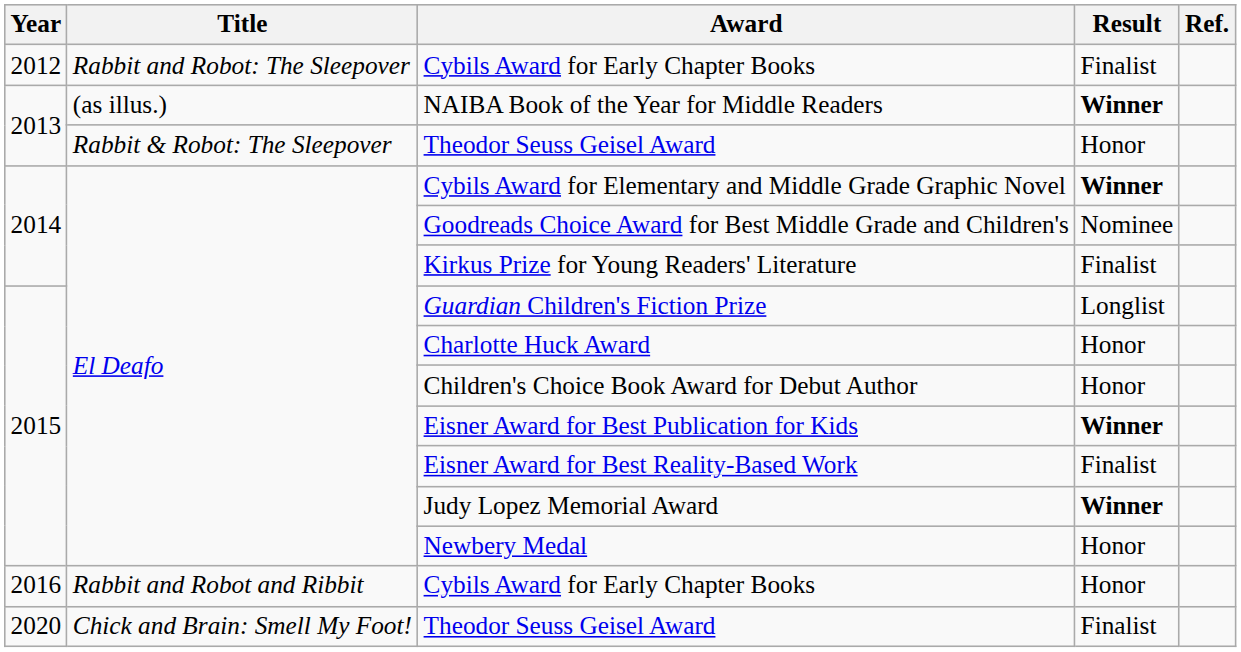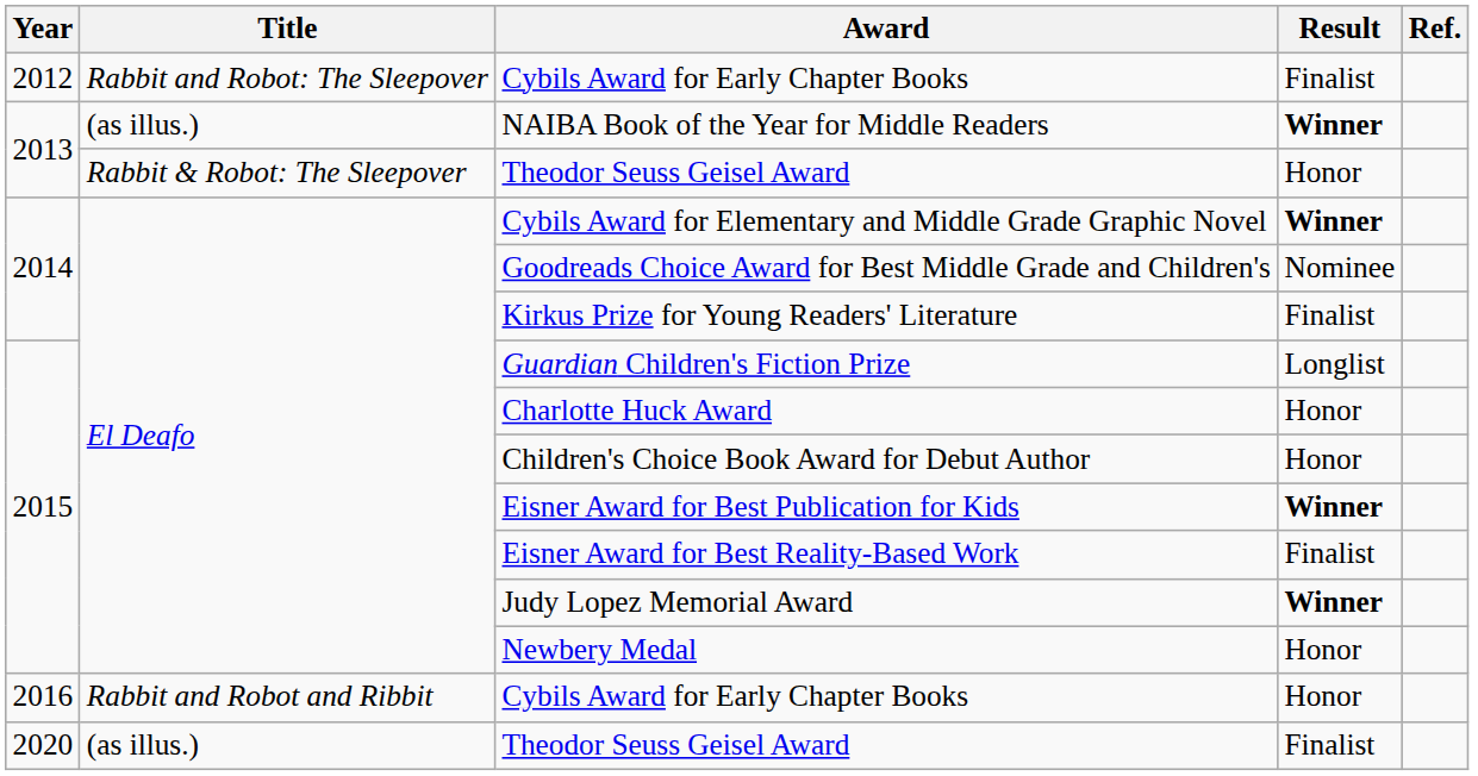 <table class="wikitable sortable mw-collapsible">
 <tr>
 <th>Year</th>
 <th>Title</th>
 <th>Award</th>
 <th>Result</th>
 <th>Ref.</th>
 </tr>
 <tr>
 <td>2012</td>
 <td><em>Rabbit and Robot: The Sleepover</em></td>
 <td><a href='#'>Cybils Award</a> for Early Chapter Books</td>
 <td>Finalist</td>
 <td></td>
 </tr>
 <tr>
 <td rowspan="2">2013</td>
 <td><em></em> (as illus.)</td>
 <td>NAIBA Book of the Year for Middle Readers</td>
 <td><strong>Winner</strong></td>
 <td></td>
 </tr>
 <tr>
 <td><em>Rabbit & Robot: The Sleepover</em></td>
 <td><a href='#'>Theodor Seuss Geisel Award</a></td>
 <td>Honor</td>
 <td></td>
 </tr>
 <tr>
 <td rowspan="3">2014</td>
 <td rowspan="10"><em><a href='#'>El Deafo</a></em></td>
 <td><a href='#'>Cybils Award</a> for Elementary and Middle Grade Graphic Novel</td>
 <td><strong>Winner</strong></td>
 <td></td>
 </tr>
 <tr>
 <td><a href='#'>Goodreads Choice Award</a> for Best Middle Grade and Children's</td>
 <td>Nominee</td>
 <td></td>
 </tr>
 <tr>
 <td><a href='#'>Kirkus Prize</a> for Young Readers' Literature</td>
 <td>Finalist</td>
 <td></td>
 </tr>
 <tr>
 <td rowspan="7">2015</td>
 <td><a href='#'><em>Guardian</em> Children's Fiction Prize</a></td>
 <td>Longlist</td>
 <td></td>
 </tr>
 <tr>
 <td><a href='#'>Charlotte Huck Award</a></td>
 <td>Honor</td>
 <td></td>
 </tr>
 <tr>
 <td>Children's Choice Book Award for Debut Author</td>
 <td>Honor</td>
 <td></td>
 </tr>
 <tr>
 <td><a href='#'>Eisner Award for Best Publication for Kids</a></td>
 <td><strong>Winner</strong></td>
 <td></td>
 </tr>
 <tr>
 <td><a href='#'>Eisner Award for Best Reality-Based Work</a></td>
 <td>Finalist</td>
 <td></td>
 </tr>
 <tr>
 <td>Judy Lopez Memorial Award</td>
 <td><strong>Winner</strong></td>
 <td></td>
 </tr>
 <tr>
 <td><a href='#'>Newbery Medal</a></td>
 <td>Honor</td>
 <td></td>
 </tr>
 <tr>
 <td>2016</td>
 <td><em>Rabbit and Robot and Ribbit</em></td>
 <td><a href='#'>Cybils Award</a> for Early Chapter Books</td>
 <td>Honor</td>
 <td></td>
 </tr>
 <tr>
 <td>2020</td>
-<td><em>Chick and Brain: Smell My Foot!</em></td>
+<td><em></em> (as illus.)</td>
 <td><a href='#'>Theodor Seuss Geisel Award</a></td>
 <td>Finalist</td>
 <td></td>
 </tr>
 </table>
